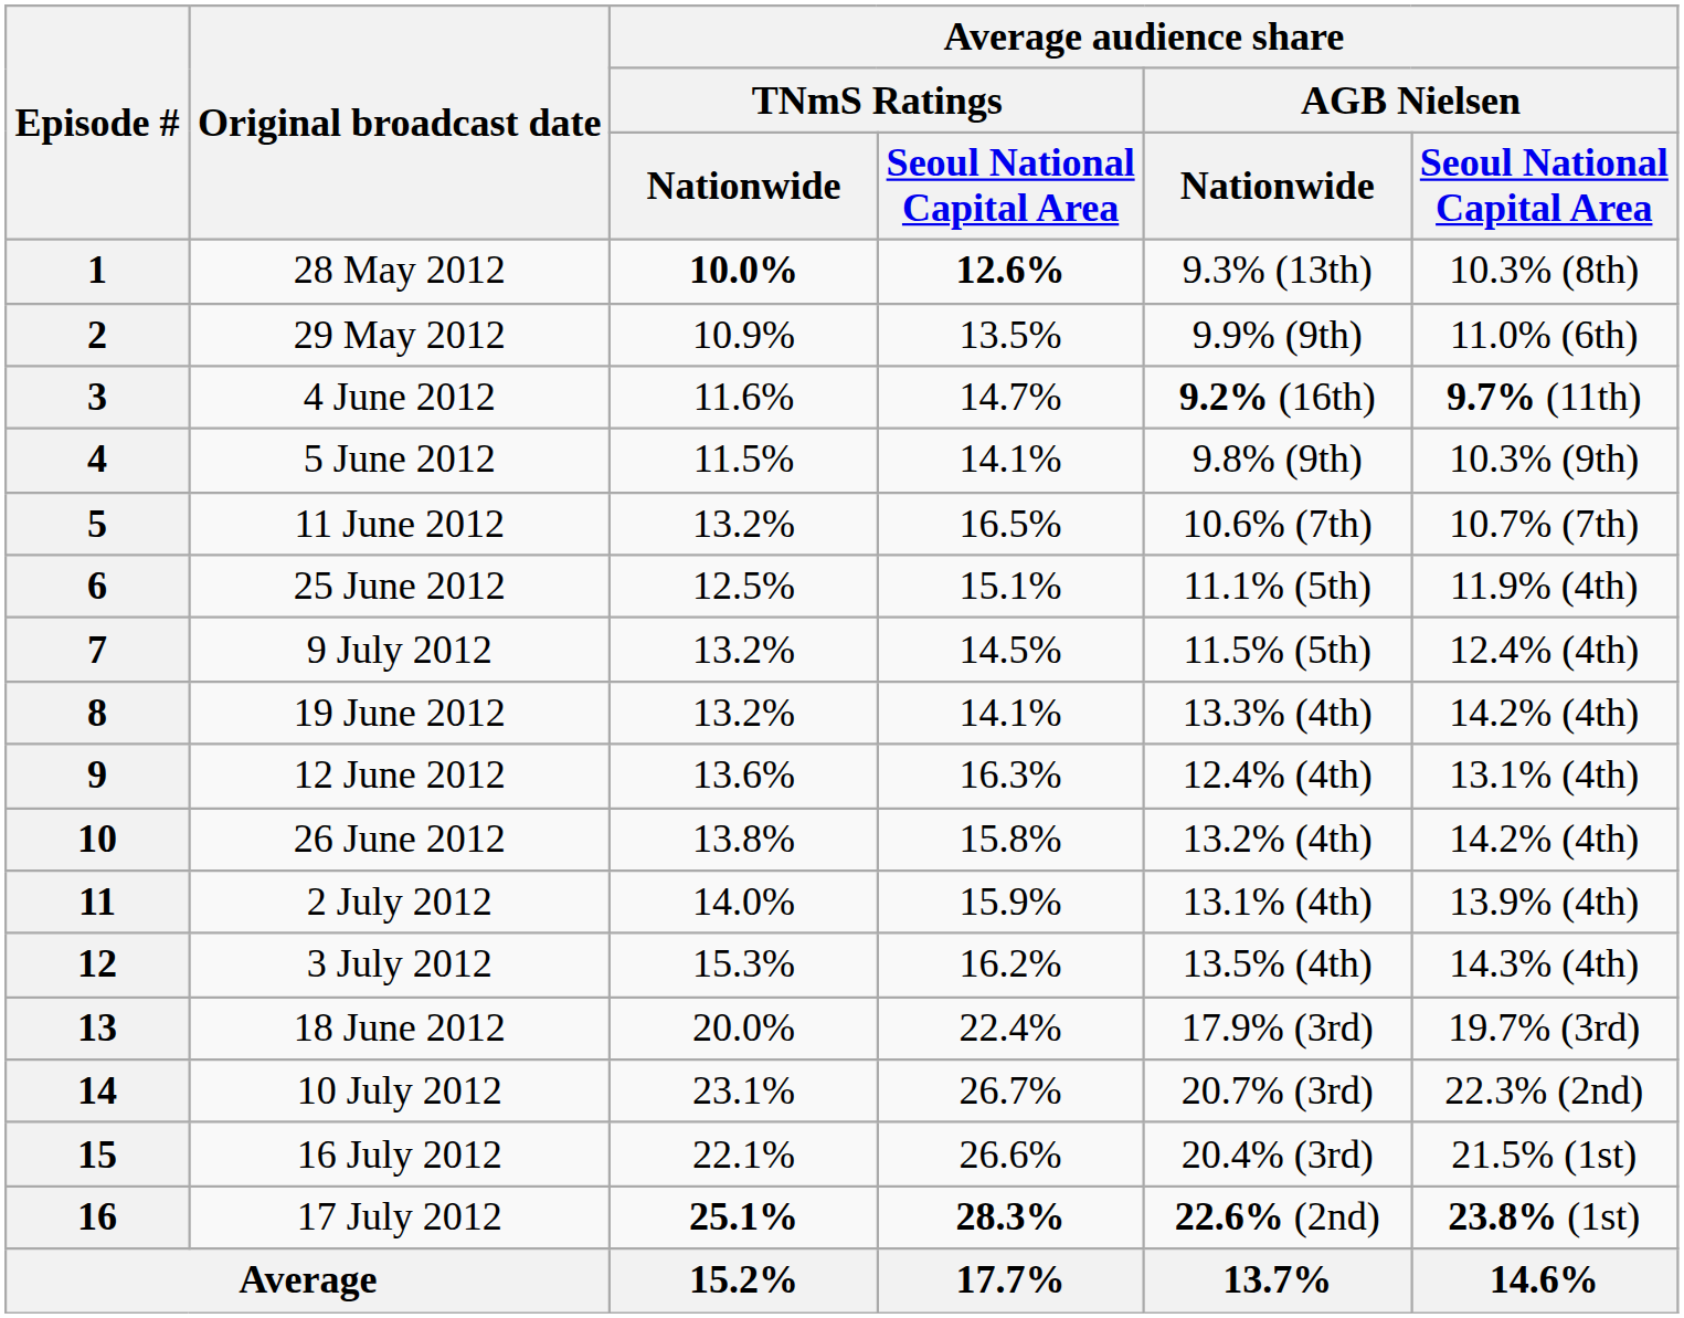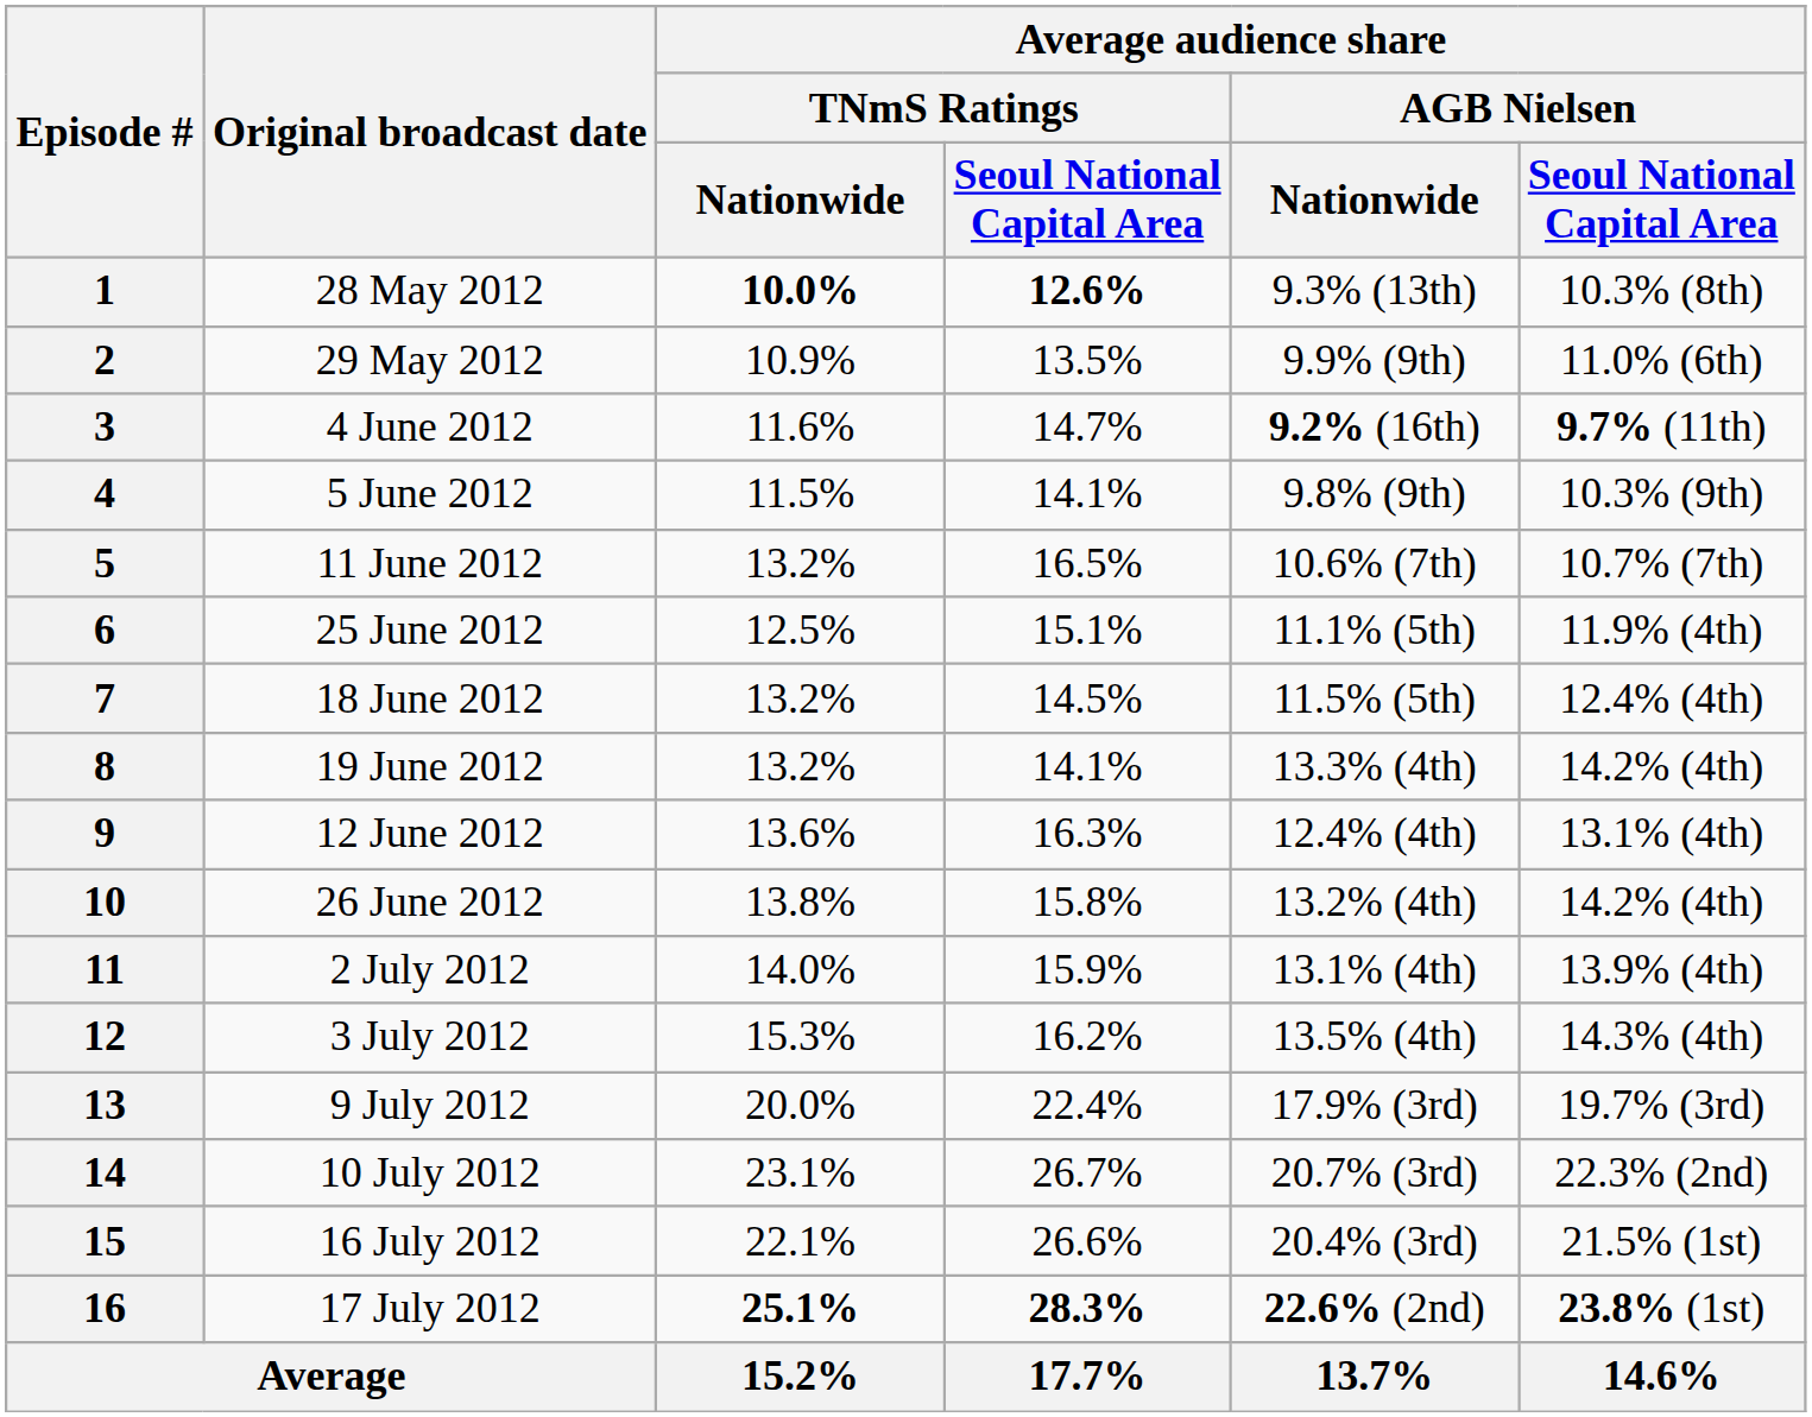 <table class=wikitable style="text-align:center">
 <tr>
 <th rowspan="3">Episode #</th>
 <th rowspan="3">Original broadcast date</th>
 <th colspan="4">Average audience share</th>
 </tr>
 <tr>
 <th colspan="2">TNmS Ratings</th>
 <th colspan="2">AGB Nielsen</th>
 </tr>
 <tr>
 <th width=100>Nationwide</th>
 <th width=100><a href='#'>Seoul National Capital Area</a></th>
 <th width=100>Nationwide</th>
 <th width=100><a href='#'>Seoul National Capital Area</a></th>
 </tr>
 <tr>
 <th>1</th>
 <td>28 May 2012</td>
 <td><span><strong>10.0%</strong></span></td>
 <td><span><strong>12.6%</strong></span></td>
 <td>9.3% (13th)</td>
 <td>10.3% (8th)</td>
 </tr>
 <tr>
 <th>2</th>
 <td>29 May 2012</td>
 <td>10.9%</td>
 <td>13.5%</td>
 <td>9.9% (9th)</td>
 <td>11.0% (6th)</td>
 </tr>
 <tr>
 <th>3</th>
 <td>4 June 2012</td>
 <td>11.6%</td>
 <td>14.7%</td>
 <td><span><strong>9.2%</strong></span> (16th)</td>
 <td><span><strong>9.7%</strong></span> (11th)</td>
 </tr>
 <tr>
 <th>4</th>
 <td>5 June 2012</td>
 <td>11.5%</td>
 <td>14.1%</td>
 <td>9.8% (9th)</td>
 <td>10.3% (9th)</td>
 </tr>
 <tr>
 <th>5</th>
 <td>11 June 2012</td>
 <td>13.2%</td>
 <td>16.5%</td>
 <td>10.6% (7th)</td>
 <td>10.7% (7th)</td>
 </tr>
 <tr>
 <th>6</th>
 <td>25 June 2012</td>
 <td>12.5%</td>
 <td>15.1%</td>
 <td>11.1% (5th)</td>
 <td>11.9% (4th)</td>
 </tr>
 <tr>
 <th>7</th>
-<td>9 July 2012</td>
+<td>18 June 2012</td>
 <td>13.2%</td>
 <td>14.5%</td>
 <td>11.5% (5th)</td>
 <td>12.4% (4th)</td>
 </tr>
 <tr>
 <th>8</th>
 <td>19 June 2012</td>
 <td>13.2%</td>
 <td>14.1%</td>
 <td>13.3% (4th)</td>
 <td>14.2% (4th)</td>
 </tr>
 <tr>
 <th>9</th>
 <td>12 June 2012</td>
 <td>13.6%</td>
 <td>16.3%</td>
 <td>12.4% (4th)</td>
 <td>13.1% (4th)</td>
 </tr>
 <tr>
 <th>10</th>
 <td>26 June 2012</td>
 <td>13.8%</td>
 <td>15.8%</td>
 <td>13.2% (4th)</td>
 <td>14.2% (4th)</td>
 </tr>
 <tr>
 <th>11</th>
 <td>2 July 2012</td>
 <td>14.0%</td>
 <td>15.9%</td>
 <td>13.1% (4th)</td>
 <td>13.9% (4th)</td>
 </tr>
 <tr>
 <th>12</th>
 <td>3 July 2012</td>
 <td>15.3%</td>
 <td>16.2%</td>
 <td>13.5% (4th)</td>
 <td>14.3% (4th)</td>
 </tr>
 <tr>
 <th>13</th>
-<td>18 June 2012</td>
+<td>9 July 2012</td>
 <td>20.0%</td>
 <td>22.4%</td>
 <td>17.9% (3rd)</td>
 <td>19.7% (3rd)</td>
 </tr>
 <tr>
 <th>14</th>
 <td>10 July 2012</td>
 <td>23.1%</td>
 <td>26.7%</td>
 <td>20.7% (3rd)</td>
 <td>22.3% (2nd)</td>
 </tr>
 <tr>
 <th>15</th>
 <td>16 July 2012</td>
 <td>22.1%</td>
 <td>26.6%</td>
 <td>20.4% (3rd)</td>
 <td>21.5% (1st)</td>
 </tr>
 <tr>
 <th>16</th>
 <td>17 July 2012</td>
 <td><span><strong>25.1%</strong></span></td>
 <td><span><strong>28.3%</strong></span></td>
 <td><span><strong>22.6%</strong></span> (2nd)</td>
 <td><span><strong>23.8%</strong></span> (1st)</td>
 </tr>
 <tr>
 <th colspan=2>Average</th>
 <th>15.2%</th>
 <th>17.7%</th>
 <th>13.7%</th>
 <th>14.6%</th>
 </tr>
 </table>
